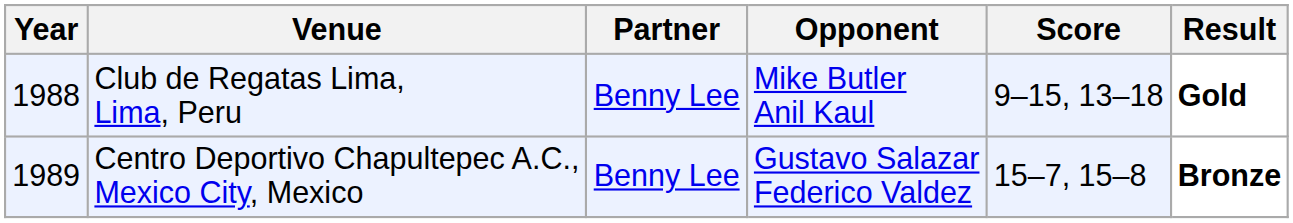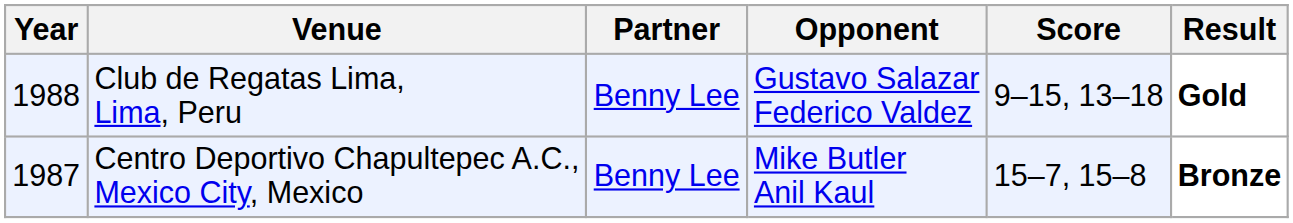 <table class="sortable wikitable" style="font-size: 90%;">
 <tr>
 <th>Year</th>
 <th>Venue</th>
 <th>Partner</th>
 <th>Opponent</th>
 <th>Score</th>
 <th>Result</th>
 </tr>
 <tr style="background:#ECF2FF">
 <td align="center">1988</td>
 <td align="left">Club de Regatas Lima,<br><a href='#'>Lima</a>, Peru</td>
 <td align="left"> <a href='#'>Benny Lee</a></td>
-<td align="left"> <a href='#'>Mike Butler</a><br> <a href='#'>Anil Kaul</a></td>
+<td align="left"> <a href='#'>Gustavo Salazar</a><br> <a href='#'>Federico Valdez</a></td>
 <td align="left">9–15, 13–18</td>
 <td style="text-align:left; background:white"> <strong>Gold</strong></td>
 </tr>
 <tr style="background:#ECF2FF">
-<td align="center">1989</td>
+<td align="center">1987</td>
 <td align="left">Centro Deportivo Chapultepec A.C.,<br><a href='#'>Mexico City</a>, Mexico</td>
 <td align="left"> <a href='#'>Benny Lee</a></td>
-<td align="left"> <a href='#'>Gustavo Salazar</a><br> <a href='#'>Federico Valdez</a></td>
+<td align="left"> <a href='#'>Mike Butler</a><br> <a href='#'>Anil Kaul</a></td>
 <td align="left">15–7, 15–8</td>
 <td style="text-align:left; background:white"> <strong>Bronze</strong></td>
 </tr>
 </table>
